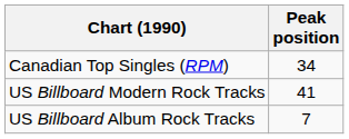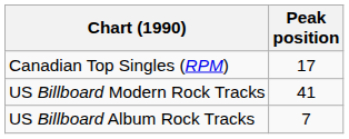 <table class="wikitable sortable">
 <tr>
 <th>Chart (1990)</th>
 <th>Peak<br>position</th>
 </tr>
 <tr>
 <td>Canadian Top Singles (<em><a href='#'>RPM</a></em>)</td>
-<td style="text-align:center;">34</td>
+<td style="text-align:center;">17</td>
 </tr>
 <tr>
 <td>US <em>Billboard</em> Modern Rock Tracks</td>
 <td style="text-align:center;">41</td>
 </tr>
 <tr>
 <td>US <em>Billboard</em> Album Rock Tracks</td>
 <td style="text-align:center;">7</td>
 </tr>
 </table>
